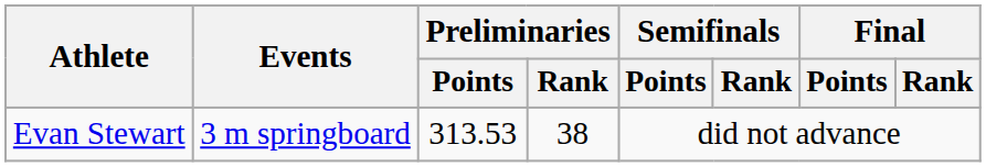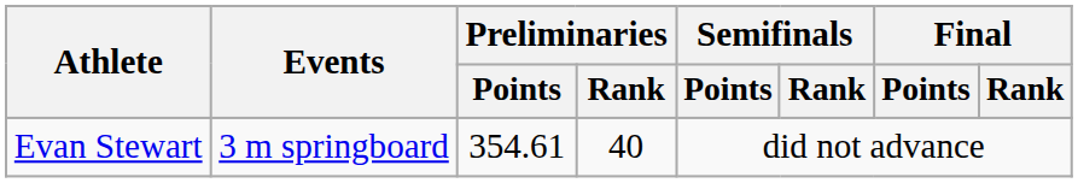 <table class=wikitable style="font-size:90%">
 <tr>
 <th rowspan="2">Athlete</th>
 <th rowspan="2">Events</th>
 <th colspan="2">Preliminaries</th>
 <th colspan="2">Semifinals</th>
 <th colspan="2">Final</th>
 </tr>
 <tr style="font-size:95%">
 <th>Points</th>
 <th>Rank</th>
 <th>Points</th>
 <th>Rank</th>
 <th>Points</th>
 <th>Rank</th>
 </tr>
 <tr align=center>
 <td align=left><a href='#'>Evan Stewart</a></td>
 <td align=left rowspan=2><a href='#'>3 m springboard</a></td>
-<td>313.53</td>
-<td>38</td>
+<td>354.61</td>
+<td>40</td>
 <td colspan=4>did not advance</td>
 </tr>
 </table>
